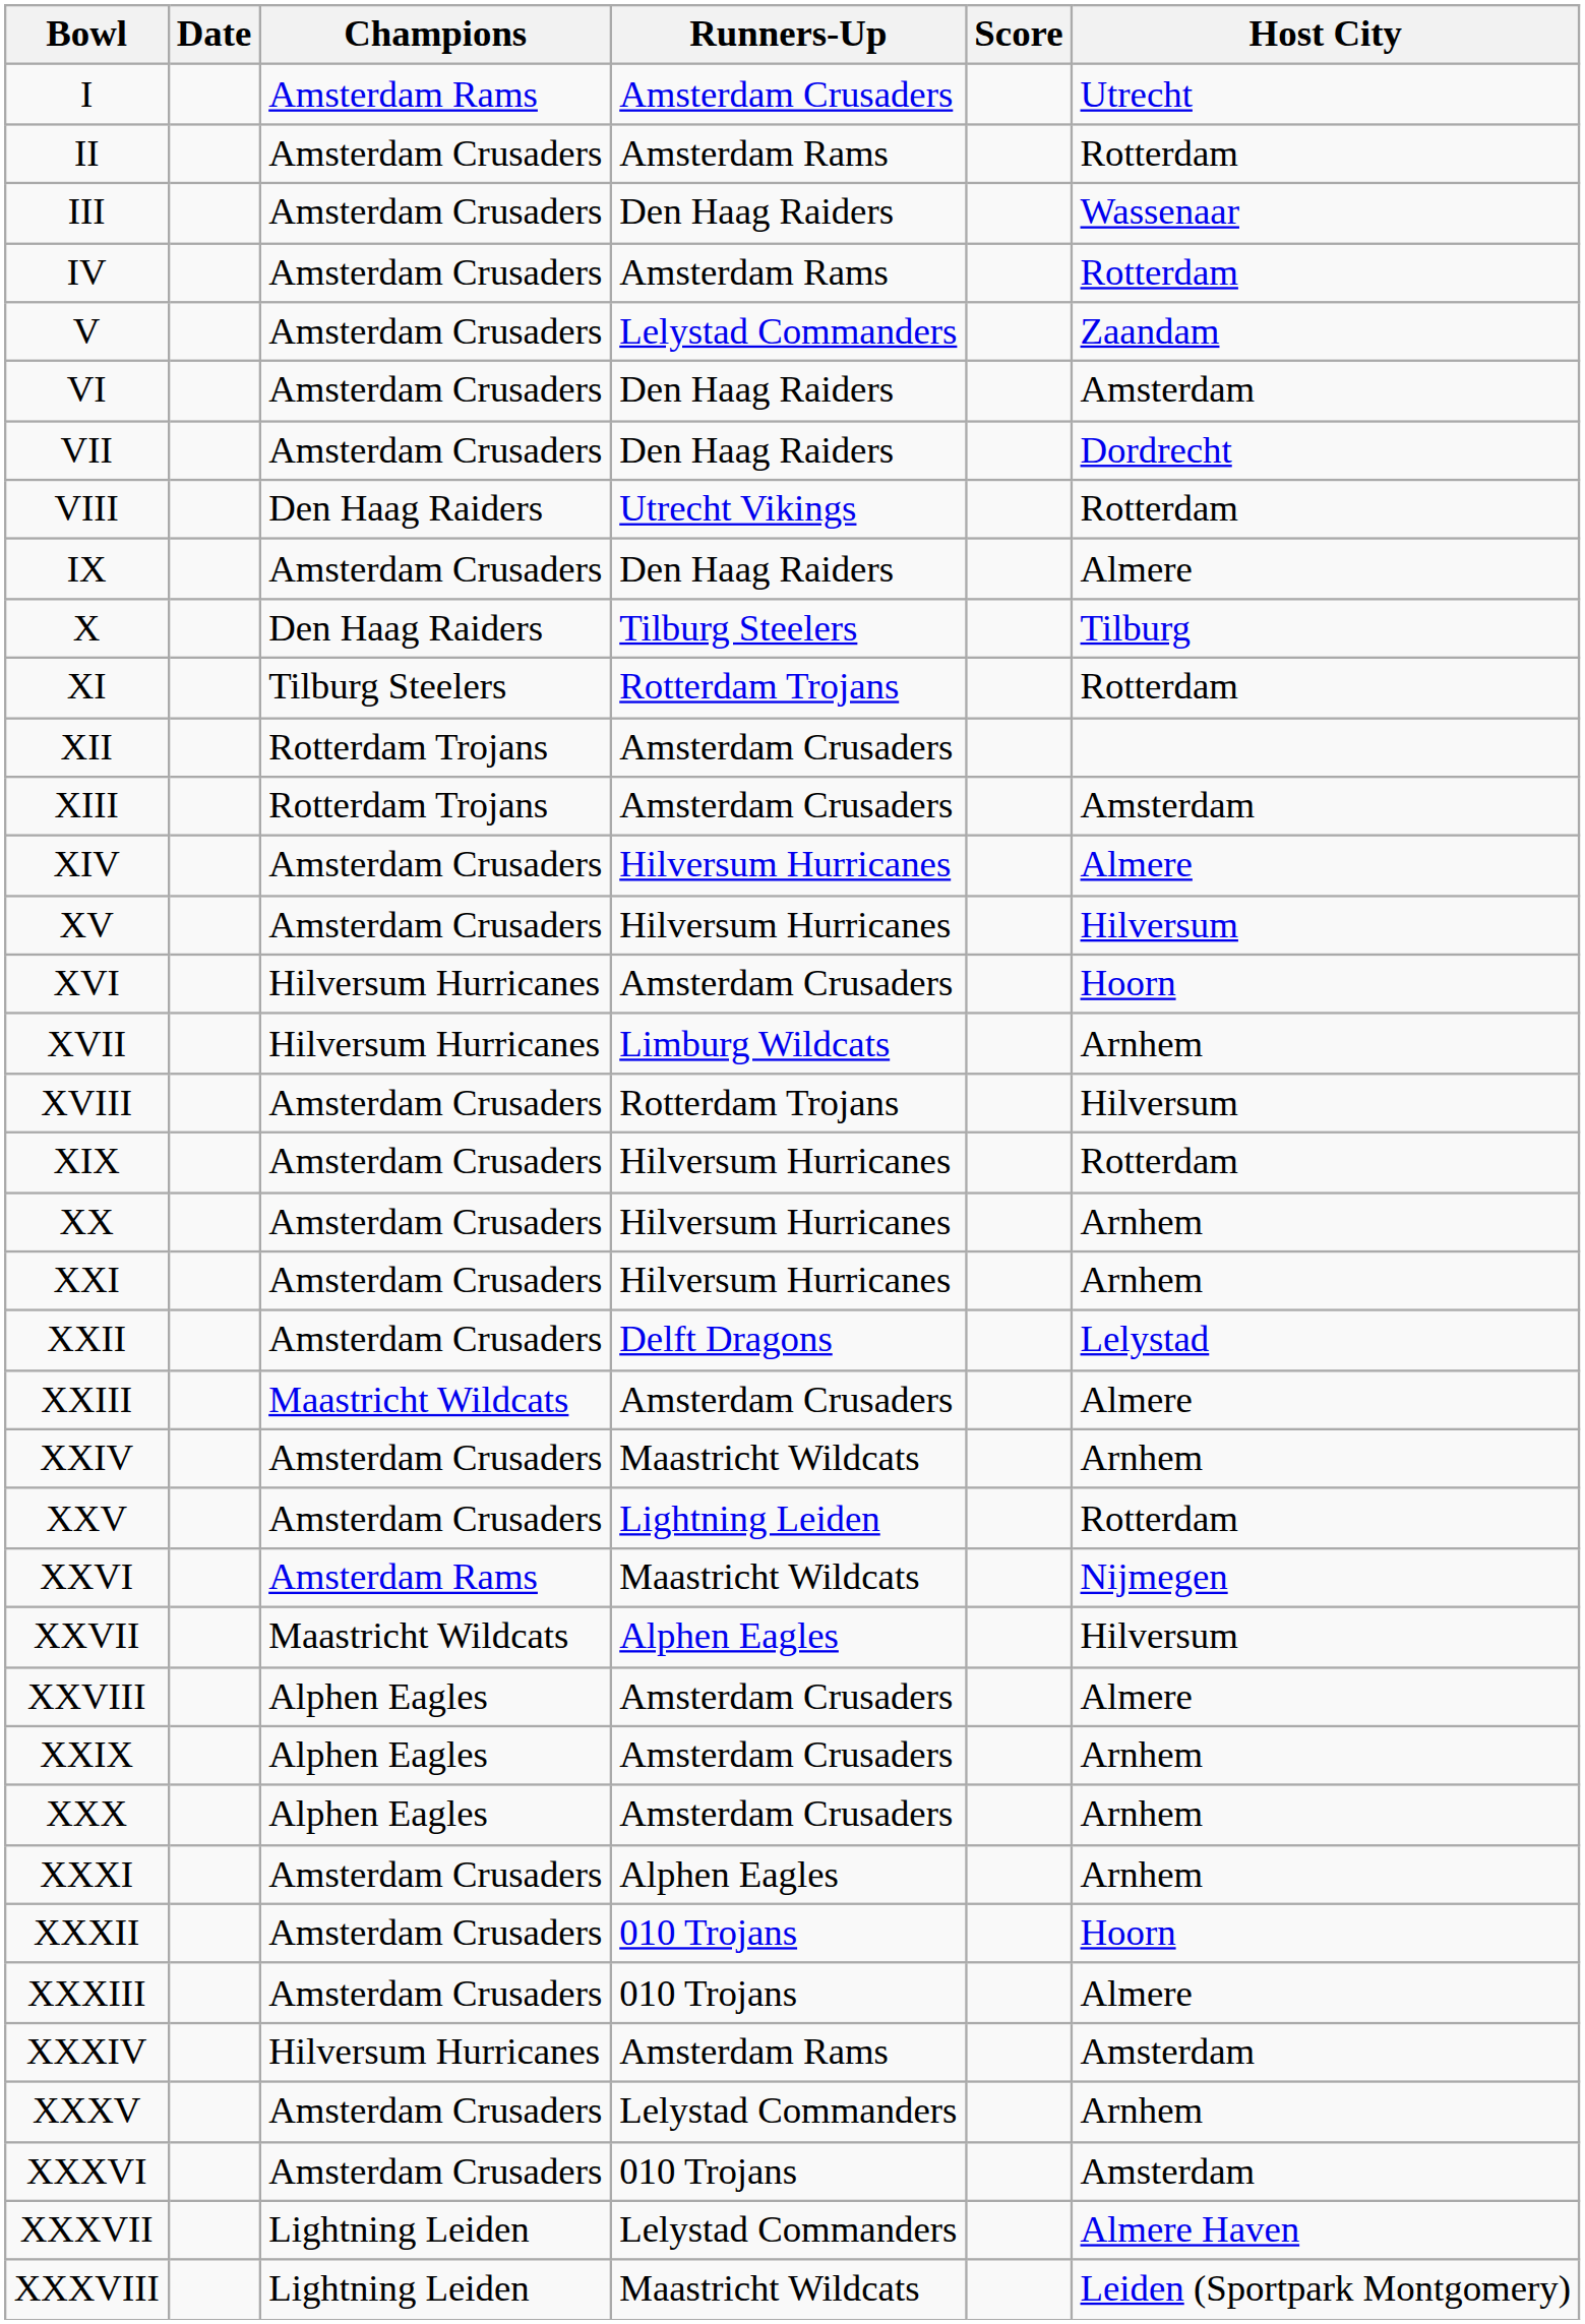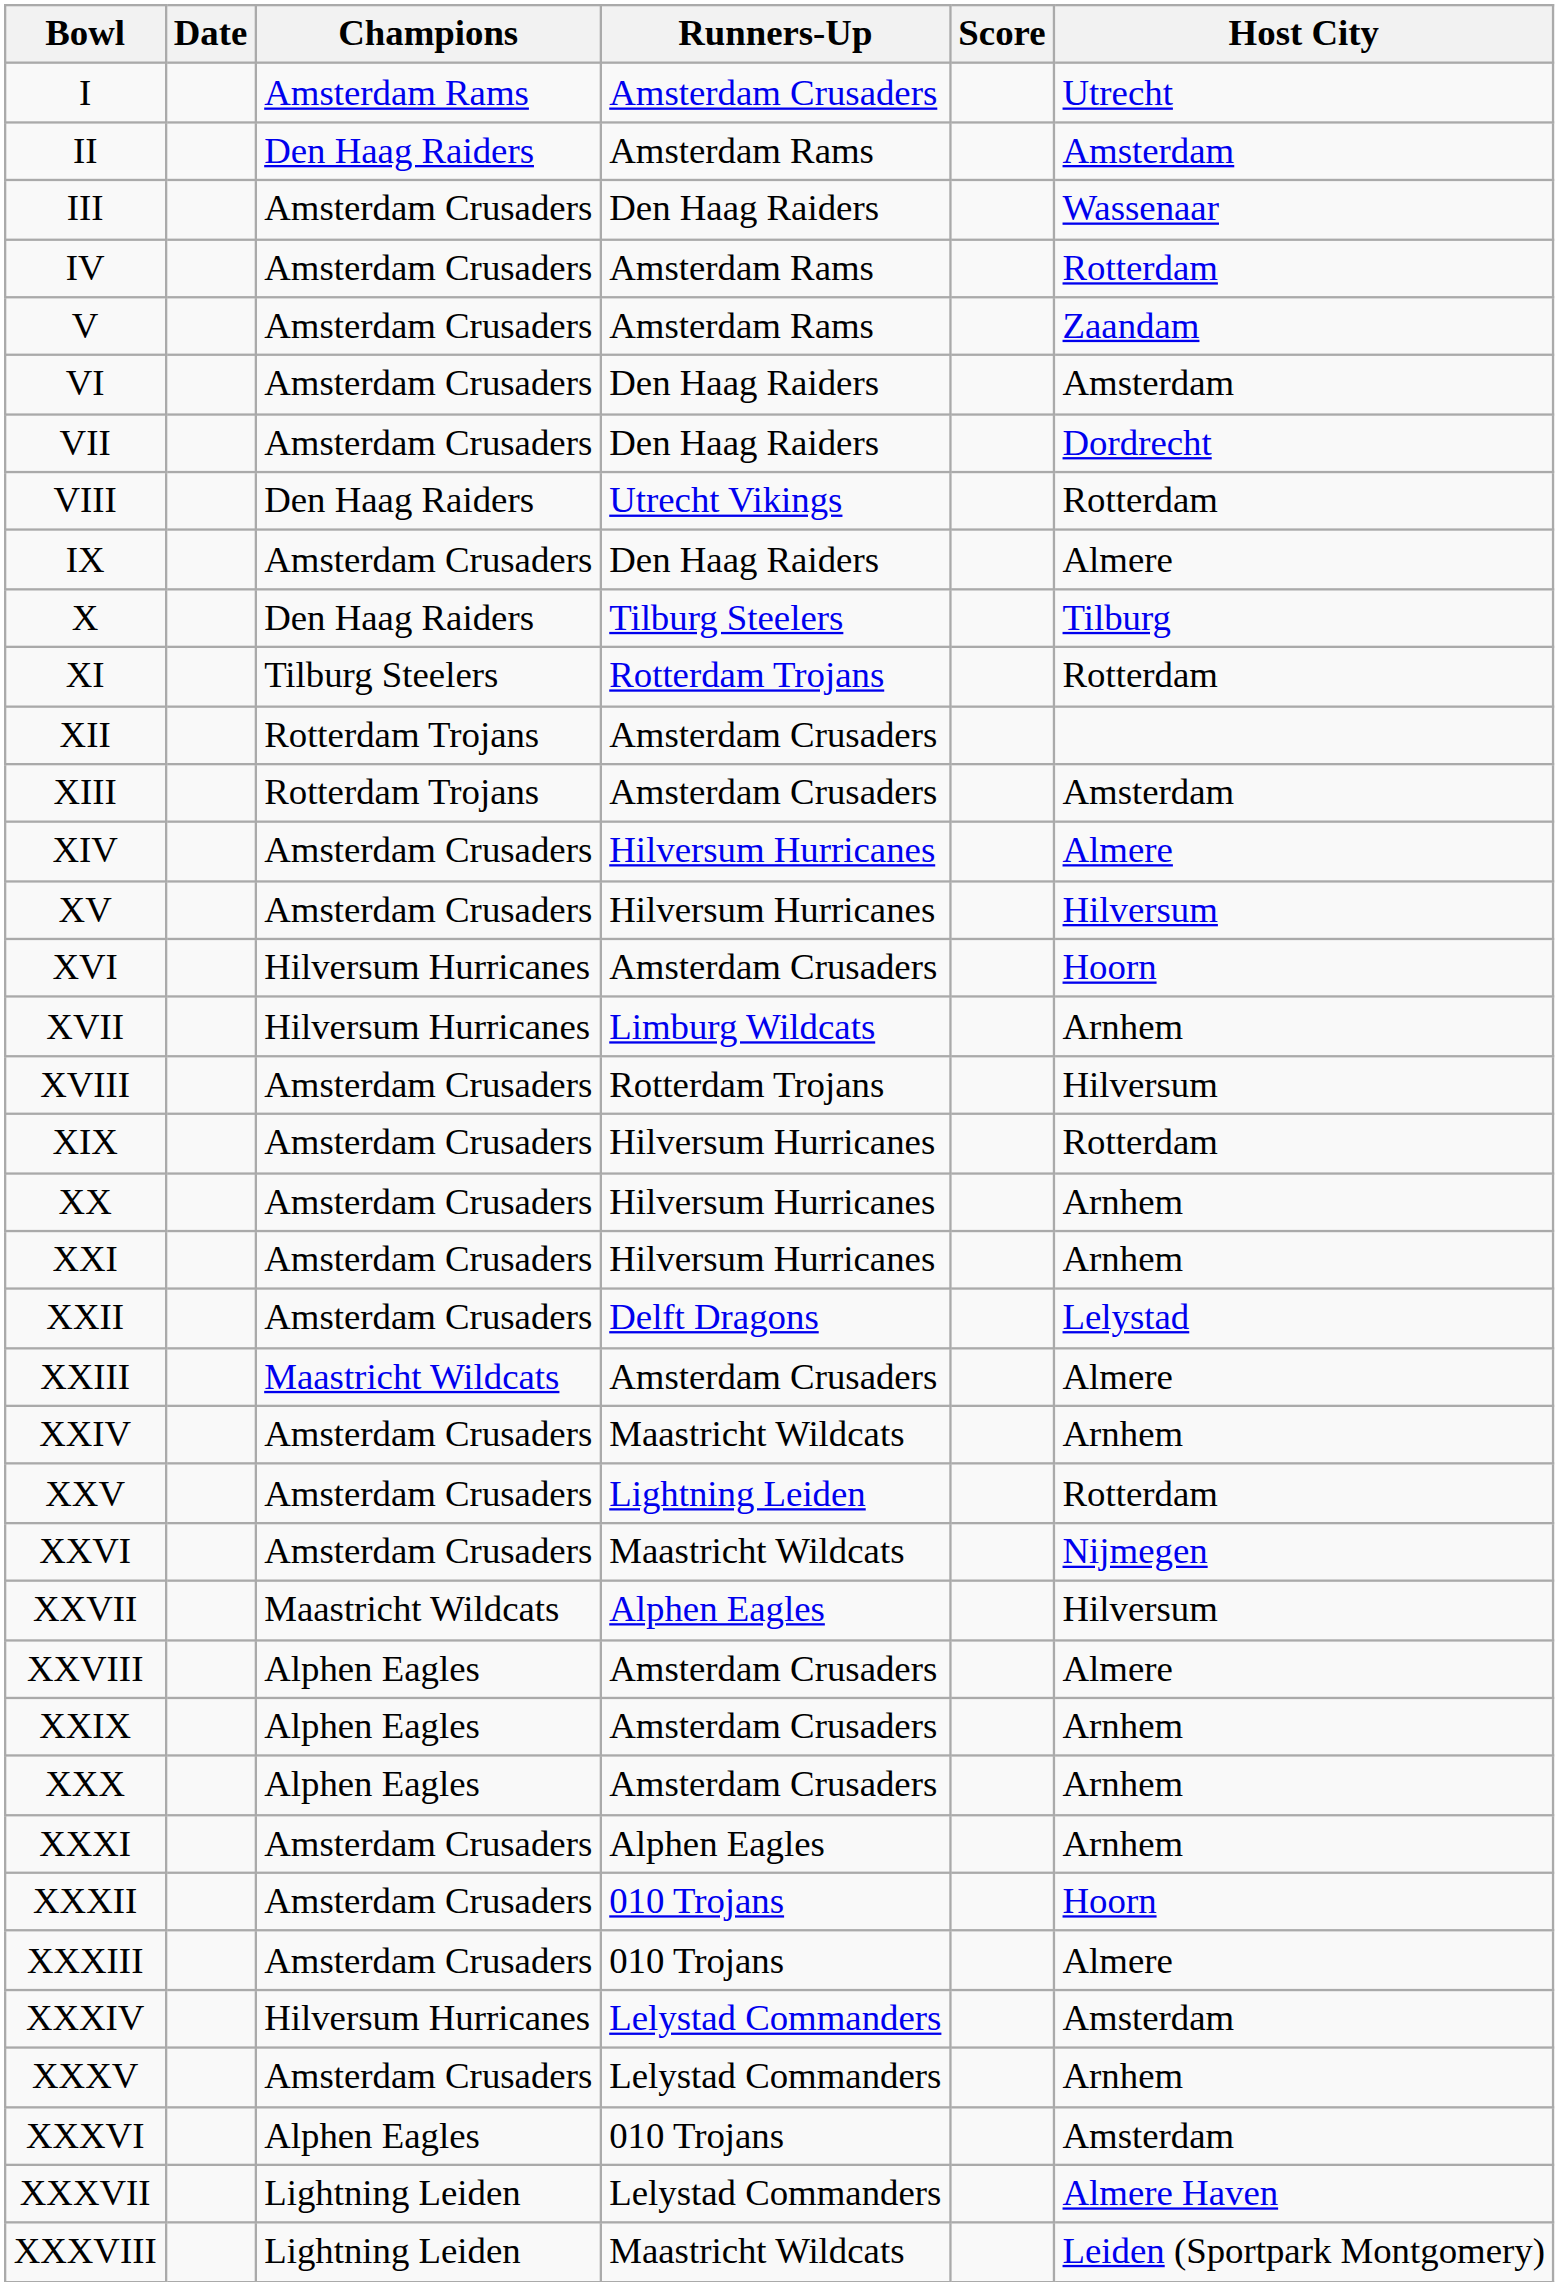 <table class="wikitable sortable">
 <tr>
 <th class="unsortable">Bowl</th>
 <th>Date</th>
 <th>Champions</th>
 <th>Runners-Up</th>
 <th>Score</th>
 <th>Host City</th>
 </tr>
 <tr>
 <td style="text-align:center">I</td>
 <td style="text-align:right"></td>
 <td><a href='#'>Amsterdam Rams</a></td>
 <td><a href='#'>Amsterdam Crusaders</a></td>
 <td style="text-align:center"></td>
 <td><a href='#'>Utrecht</a></td>
 </tr>
 <tr>
 <td style="text-align:center">II</td>
 <td style="text-align:right"></td>
-<td>Amsterdam Crusaders</td>
+<td><a href='#'>Den Haag Raiders</a></td>
 <td>Amsterdam Rams</td>
 <td style="text-align:center"></td>
-<td>Rotterdam</td>
+<td><a href='#'>Amsterdam</a></td>
 </tr>
 <tr>
 <td style="text-align:center">III</td>
 <td style="text-align:right"></td>
 <td>Amsterdam Crusaders</td>
 <td>Den Haag Raiders</td>
 <td style="text-align:center"></td>
 <td><a href='#'>Wassenaar</a></td>
 </tr>
 <tr>
 <td style="text-align:center">IV</td>
 <td style="text-align:right"></td>
 <td>Amsterdam Crusaders</td>
 <td>Amsterdam Rams</td>
 <td style="text-align:center;"></td>
 <td><a href='#'>Rotterdam</a></td>
 </tr>
 <tr>
 <td style="text-align:center">V</td>
 <td style="text-align:right"></td>
 <td>Amsterdam Crusaders</td>
-<td><a href='#'>Lelystad Commanders</a></td>
+<td>Amsterdam Rams</td>
 <td style="text-align:center;"></td>
 <td><a href='#'>Zaandam</a></td>
 </tr>
 <tr>
 <td style="text-align:center">VI</td>
 <td style="text-align:right"></td>
 <td>Amsterdam Crusaders</td>
 <td>Den Haag Raiders</td>
 <td style="text-align:center;"></td>
 <td>Amsterdam</td>
 </tr>
 <tr>
 <td style="text-align:center">VII</td>
 <td style="text-align:right"></td>
 <td>Amsterdam Crusaders</td>
 <td>Den Haag Raiders</td>
 <td style="text-align:center;"></td>
 <td><a href='#'>Dordrecht</a></td>
 </tr>
 <tr>
 <td style="text-align:center">VIII</td>
 <td style="text-align:right"></td>
 <td>Den Haag Raiders</td>
 <td><a href='#'>Utrecht Vikings</a></td>
 <td style="text-align:center;"></td>
 <td>Rotterdam</td>
 </tr>
 <tr>
 <td style="text-align:center">IX</td>
 <td style="text-align:right"></td>
 <td>Amsterdam Crusaders</td>
 <td>Den Haag Raiders</td>
 <td style="text-align:center;"></td>
 <td>Almere</td>
 </tr>
 <tr>
 <td style="text-align:center">X</td>
 <td style="text-align:right"></td>
 <td>Den Haag Raiders</td>
 <td><a href='#'>Tilburg Steelers</a></td>
 <td style="text-align:center;"></td>
 <td><a href='#'>Tilburg</a></td>
 </tr>
 <tr>
 <td style="text-align:center">XI</td>
 <td style="text-align:right"></td>
 <td>Tilburg Steelers</td>
 <td><a href='#'>Rotterdam Trojans</a></td>
 <td style="text-align:center;"></td>
 <td>Rotterdam</td>
 </tr>
 <tr>
 <td style="text-align:center">XII</td>
 <td style="text-align:right"></td>
 <td>Rotterdam Trojans</td>
 <td>Amsterdam Crusaders</td>
 <td style="text-align:center;"></td>
 <td></td>
 </tr>
 <tr>
 <td style="text-align:center">XIII</td>
 <td style="text-align:right"></td>
 <td>Rotterdam Trojans</td>
 <td>Amsterdam Crusaders</td>
 <td style="text-align:center;"></td>
 <td>Amsterdam</td>
 </tr>
 <tr>
 <td style="text-align:center">XIV</td>
 <td style="text-align:right"></td>
 <td>Amsterdam Crusaders</td>
 <td><a href='#'>Hilversum Hurricanes</a></td>
 <td style="text-align:center;"></td>
 <td><a href='#'>Almere</a></td>
 </tr>
 <tr>
 <td style="text-align:center">XV</td>
 <td style="text-align:right"></td>
 <td>Amsterdam Crusaders</td>
 <td>Hilversum Hurricanes</td>
 <td style="text-align:center;"></td>
 <td><a href='#'>Hilversum</a></td>
 </tr>
 <tr>
 <td style="text-align:center">XVI</td>
 <td style="text-align:right"></td>
 <td>Hilversum Hurricanes</td>
 <td>Amsterdam Crusaders</td>
 <td style="text-align:center;"></td>
 <td><a href='#'>Hoorn</a></td>
 </tr>
 <tr>
 <td style="text-align:center">XVII</td>
 <td style="text-align:right"></td>
 <td>Hilversum Hurricanes</td>
 <td><a href='#'>Limburg Wildcats</a></td>
 <td style="text-align:center;"></td>
 <td>Arnhem</td>
 </tr>
 <tr>
 <td style="text-align:center">XVIII</td>
 <td style="text-align:right"></td>
 <td>Amsterdam Crusaders</td>
 <td>Rotterdam Trojans</td>
 <td style="text-align:center;"></td>
 <td>Hilversum</td>
 </tr>
 <tr>
 <td style="text-align:center">XIX</td>
 <td style="text-align:right;"></td>
 <td>Amsterdam Crusaders</td>
 <td>Hilversum Hurricanes</td>
 <td style="text-align:center;"></td>
 <td>Rotterdam</td>
 </tr>
 <tr>
 <td style="text-align:center">XX</td>
 <td style="text-align:right;"></td>
 <td>Amsterdam Crusaders</td>
 <td>Hilversum Hurricanes</td>
 <td style="text-align:center;"></td>
 <td>Arnhem</td>
 </tr>
 <tr>
 <td style="text-align:center">XXI</td>
 <td style="text-align:right;"></td>
 <td>Amsterdam Crusaders</td>
 <td>Hilversum Hurricanes</td>
 <td style="text-align:center;"></td>
 <td>Arnhem</td>
 </tr>
 <tr>
 <td style="text-align:center">XXII</td>
 <td style="text-align:right;"></td>
 <td>Amsterdam Crusaders</td>
 <td><a href='#'>Delft Dragons</a></td>
 <td style="text-align:center;"></td>
 <td><a href='#'>Lelystad</a></td>
 </tr>
 <tr>
 <td style="text-align:center">XXIII</td>
 <td style="text-align:right"></td>
 <td><a href='#'>Maastricht Wildcats</a></td>
 <td>Amsterdam Crusaders</td>
 <td style="text-align:center"></td>
 <td>Almere</td>
 </tr>
 <tr>
 <td style="text-align:center">XXIV</td>
 <td style="text-align:right"></td>
 <td>Amsterdam Crusaders</td>
 <td>Maastricht Wildcats</td>
 <td style="text-align:center"></td>
 <td>Arnhem</td>
 </tr>
 <tr>
 <td style="text-align:center">XXV</td>
 <td style="text-align:right"></td>
 <td>Amsterdam Crusaders</td>
 <td><a href='#'>Lightning Leiden</a></td>
 <td style="text-align:center"></td>
 <td>Rotterdam</td>
 </tr>
 <tr>
 <td style="text-align:center;">XXVI</td>
 <td style="text-align:right;"></td>
-<td><a href='#'>Amsterdam Rams</a></td>
+<td>Amsterdam Crusaders</td>
 <td>Maastricht Wildcats</td>
 <td style="text-align:center"></td>
 <td><a href='#'>Nijmegen</a></td>
 </tr>
 <tr>
 <td style="text-align:center;">XXVII</td>
 <td style="text-align:right;"></td>
 <td>Maastricht Wildcats</td>
 <td><a href='#'>Alphen Eagles</a></td>
 <td style="text-align:center;"></td>
 <td>Hilversum</td>
 </tr>
 <tr>
 <td style="text-align:center">XXVIII</td>
 <td style="text-align:right"></td>
 <td>Alphen Eagles</td>
 <td>Amsterdam Crusaders</td>
 <td style="text-align:center"></td>
 <td>Almere</td>
 </tr>
 <tr>
 <td style="text-align:center">XXIX</td>
 <td style="text-align:right"></td>
 <td>Alphen Eagles</td>
 <td>Amsterdam Crusaders</td>
 <td style="text-align:center"></td>
 <td>Arnhem</td>
 </tr>
 <tr>
 <td style="text-align:center">XXX</td>
 <td style="text-align:right"></td>
 <td>Alphen Eagles</td>
 <td>Amsterdam Crusaders</td>
 <td style="text-align:center"></td>
 <td>Arnhem</td>
 </tr>
 <tr>
 <td style="text-align:center">XXXI</td>
 <td style="text-align:right"></td>
 <td>Amsterdam Crusaders</td>
 <td>Alphen Eagles</td>
 <td style="text-align:center"></td>
 <td>Arnhem</td>
 </tr>
 <tr>
 <td style="text-align:center">XXXII</td>
 <td style="text-align:right"></td>
 <td>Amsterdam Crusaders</td>
 <td><a href='#'>010 Trojans</a></td>
 <td style="text-align:center"></td>
 <td><a href='#'>Hoorn</a></td>
 </tr>
 <tr>
 <td style="text-align:center">XXXIII</td>
 <td style="text-align:right"></td>
 <td>Amsterdam Crusaders</td>
 <td>010 Trojans</td>
 <td style="text-align:center"></td>
 <td>Almere</td>
 </tr>
 <tr>
 <td style="text-align:center">XXXIV</td>
 <td style="text-align:right"></td>
 <td>Hilversum Hurricanes</td>
-<td>Amsterdam Rams</td>
+<td><a href='#'>Lelystad Commanders</a></td>
 <td style="text-align:center"></td>
 <td>Amsterdam</td>
 </tr>
 <tr>
 <td style="text-align:center">XXXV</td>
 <td style="text-align:right"></td>
 <td>Amsterdam Crusaders</td>
 <td>Lelystad Commanders</td>
 <td style="text-align:center"></td>
 <td>Arnhem</td>
 </tr>
 <tr>
 <td style="text-align:center">XXXVI</td>
 <td style="text-align:right"></td>
-<td>Amsterdam Crusaders</td>
+<td>Alphen Eagles</td>
 <td>010 Trojans</td>
 <td style="text-align:center"></td>
 <td>Amsterdam</td>
 </tr>
 <tr>
 <td style="text-align:center">XXXVII</td>
 <td style="text-align:right"></td>
 <td>Lightning Leiden</td>
 <td>Lelystad Commanders</td>
 <td style="text-align:center"></td>
 <td><a href='#'>Almere Haven</a></td>
 </tr>
 <tr>
 <td style="text-align:center">XXXVIII</td>
 <td style="text-align:right"></td>
 <td>Lightning Leiden</td>
 <td>Maastricht Wildcats</td>
 <td style="text-align:center"></td>
 <td><a href='#'>Leiden</a> (Sportpark Montgomery)</td>
 </tr>
 </table>
